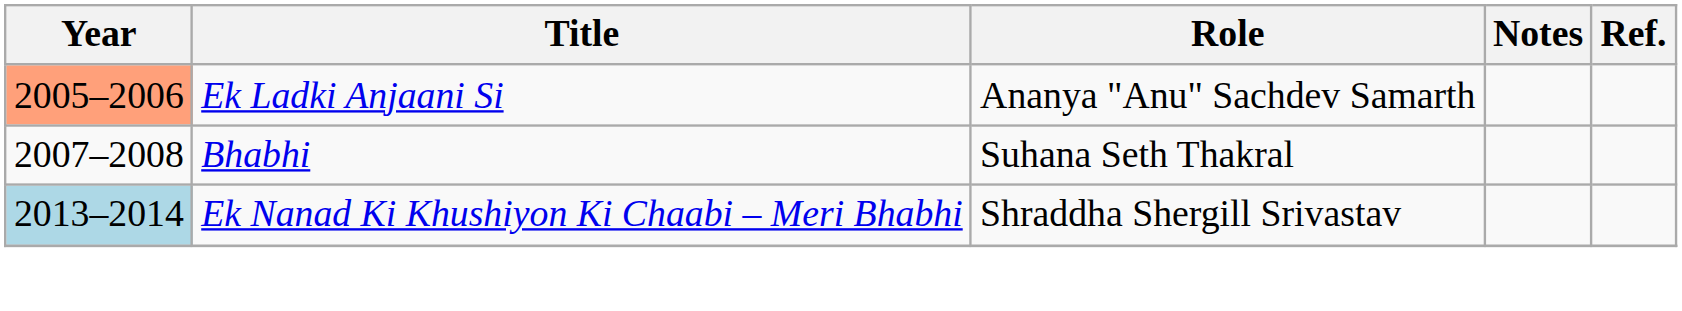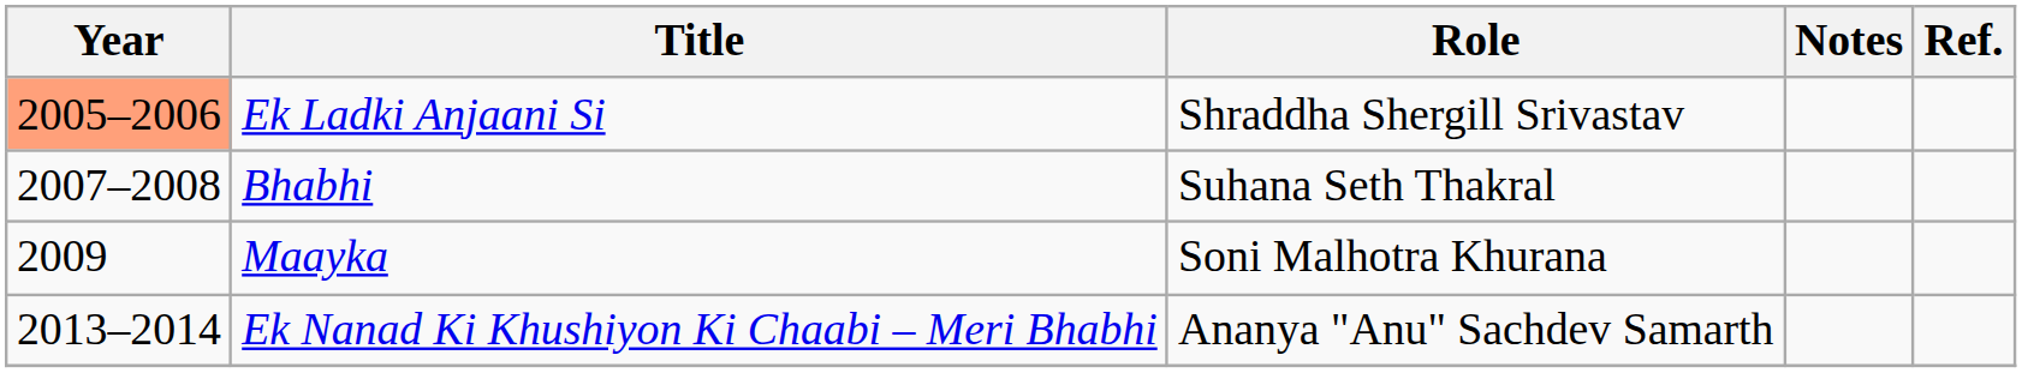 <table class="wikitable sortable">
 <tr>
 <th>Year</th>
 <th>Title</th>
 <th>Role</th>
 <th class="unsortable">Notes</th>
 <th class="unsortable">Ref.</th>
 </tr>
 <tr>
 <td style="background: lightsalmon;">2005–2006</td>
 <td><em><a href='#'> Ek Ladki Anjaani Si</a></em></td>
-<td>Ananya "Anu" Sachdev Samarth</td>
+<td>Shraddha Shergill Srivastav</td>
 <td></td>
 <td></td>
 </tr>
 <tr>
 <td>2007–2008</td>
 <td><em><a href='#'>Bhabhi</a></em></td>
 <td>Suhana Seth Thakral</td>
 <td></td>
 <td></td>
 </tr>
 <tr>
-<td style="background: lightblue;">2013–2014</td>
+<td>2009</td>
+<td><em><a href='#'>Maayka</a></em></td>
+<td>Soni Malhotra Khurana</td>
+<td></td>
+<td></td>
+</tr>
+<tr>
+<td>2013–2014</td>
 <td><em><a href='#'>Ek Nanad Ki Khushiyon Ki Chaabi – Meri Bhabhi</a></em></td>
-<td>Shraddha Shergill Srivastav</td>
+<td>Ananya "Anu" Sachdev Samarth</td>
 <td></td>
 <td></td>
 </tr>
 <tr>
 </tr>
 </table>
